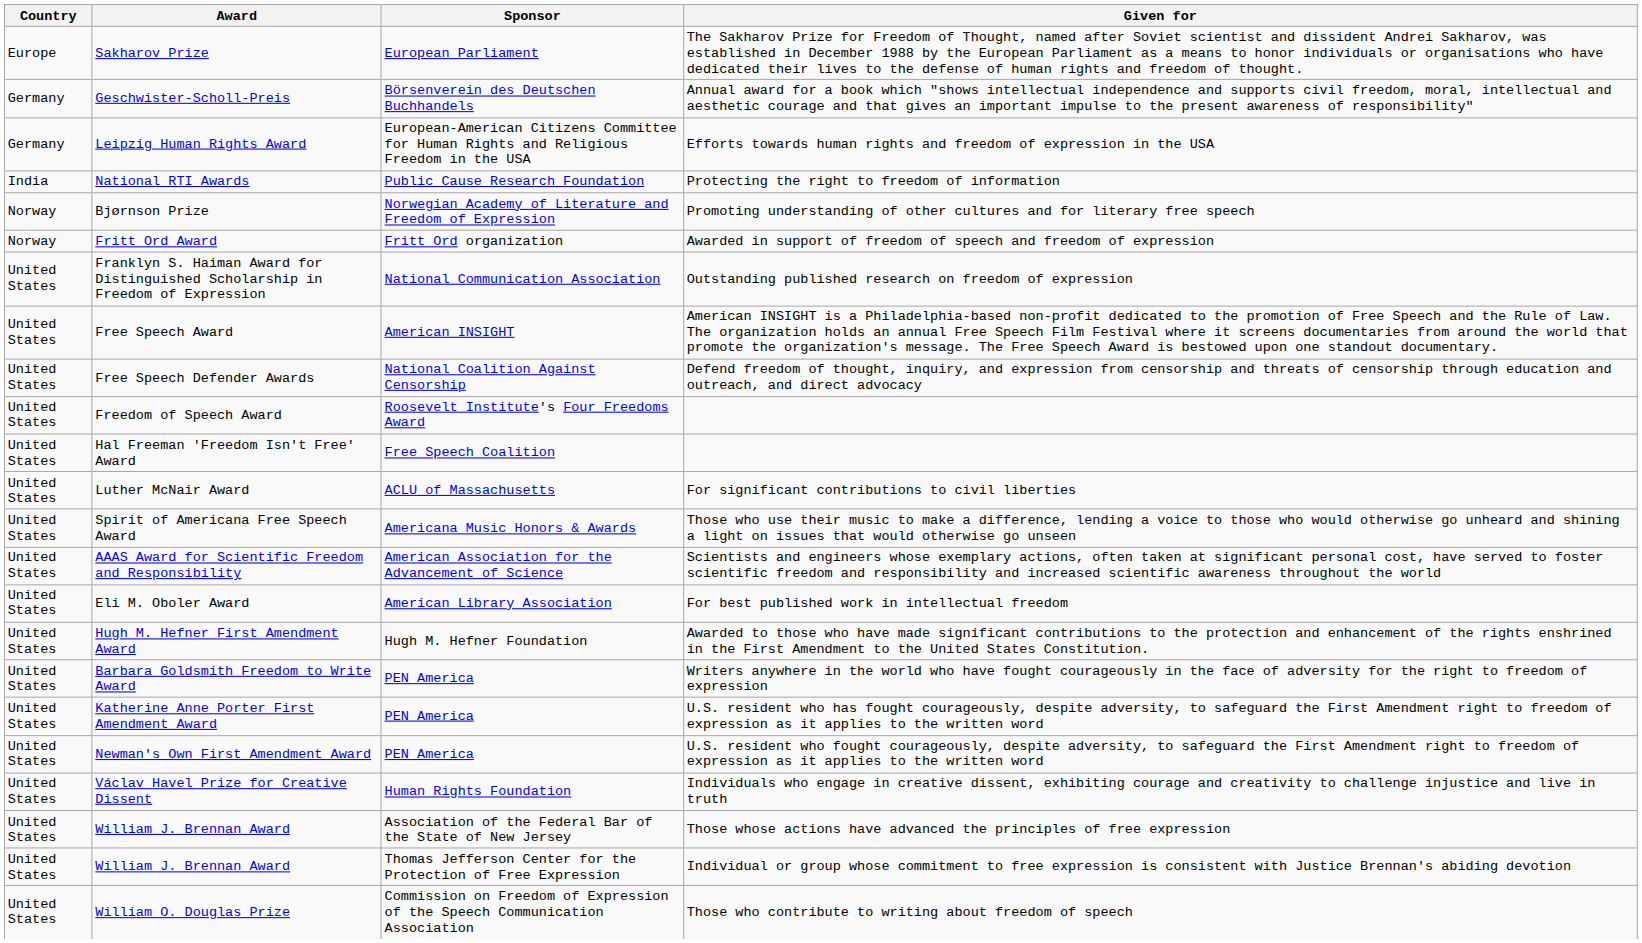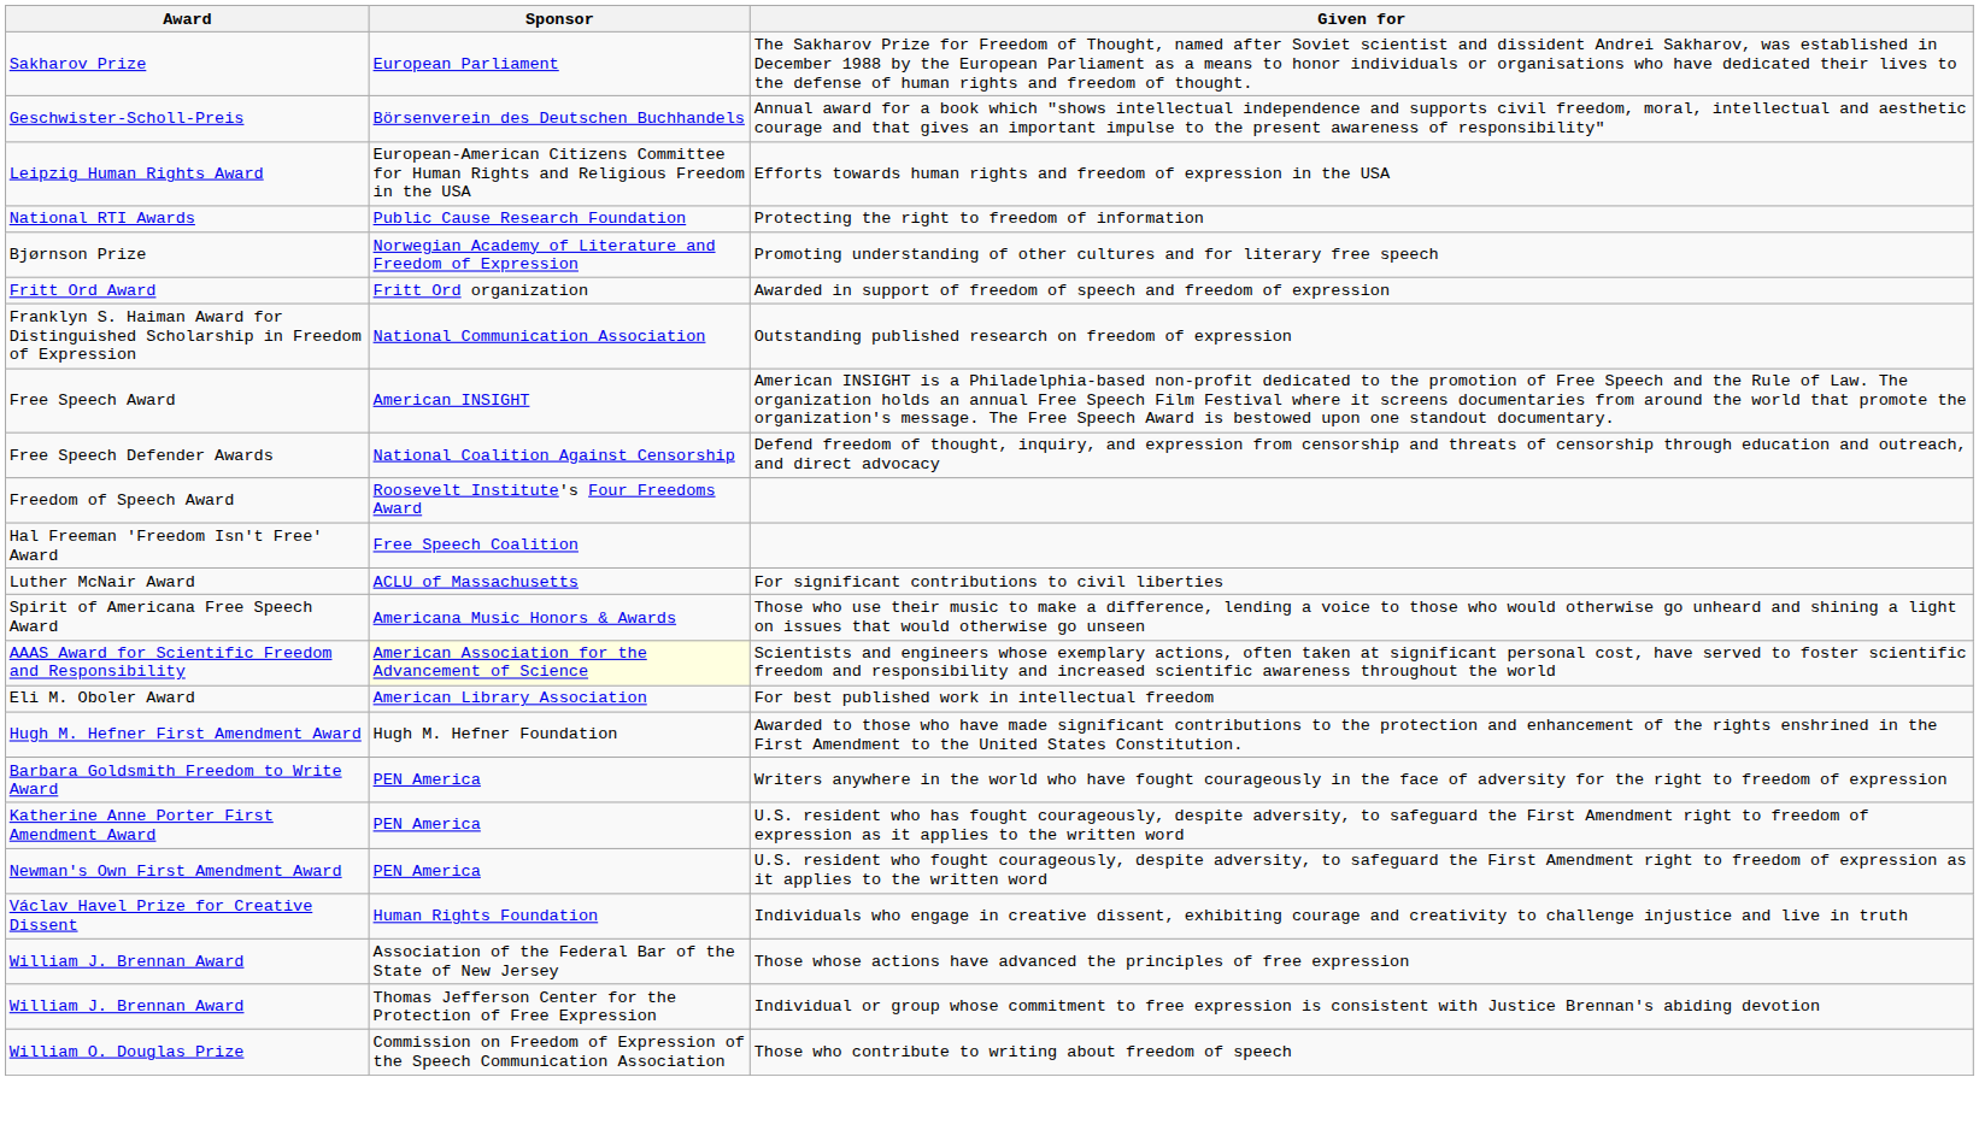 <table class="wikitable sortable">
 <tr>
-<th style="width:6em;">Country</th>
 <th>Award</th>
 <th>Sponsor</th>
 <th>Given for</th>
 </tr>
 <tr>
-<td>Europe</td>
 <td><a href='#'>Sakharov Prize</a></td>
 <td><a href='#'>European Parliament</a></td>
 <td>The Sakharov Prize for Freedom of Thought, named after Soviet scientist and dissident Andrei Sakharov, was established in December 1988 by the European Parliament as a means to honor individuals or organisations who have dedicated their lives to the defense of human rights and freedom of thought.</td>
 </tr>
 <tr>
-<td>Germany</td>
 <td><a href='#'>Geschwister-Scholl-Preis</a></td>
 <td><a href='#'>Börsenverein des Deutschen Buchhandels</a></td>
 <td>Annual award for a book which "shows intellectual independence and supports civil freedom, moral, intellectual and aesthetic courage and that gives an important impulse to the present awareness of responsibility"</td>
 </tr>
 <tr>
-<td>Germany</td>
 <td><a href='#'>Leipzig Human Rights Award</a></td>
 <td>European-American Citizens Committee for Human Rights and Religious Freedom in the USA</td>
 <td>Efforts towards human rights and freedom of expression in the USA</td>
 </tr>
 <tr>
-<td>India</td>
 <td><a href='#'>National RTI Awards</a></td>
 <td><a href='#'>Public Cause Research Foundation</a></td>
 <td>Protecting the right to freedom of information</td>
 </tr>
 <tr>
-<td>Norway</td>
 <td>Bjørnson Prize</td>
 <td><a href='#'>Norwegian Academy of Literature and Freedom of Expression</a></td>
 <td>Promoting understanding of other cultures and for literary free speech</td>
 </tr>
 <tr>
-<td>Norway</td>
 <td><a href='#'>Fritt Ord Award</a></td>
 <td><a href='#'>Fritt Ord</a> organization</td>
 <td>Awarded in support of freedom of speech and freedom of expression</td>
 </tr>
 <tr>
-<td>United States</td>
 <td>Franklyn S. Haiman Award for Distinguished Scholarship in Freedom of Expression</td>
 <td><a href='#'>National Communication Association</a></td>
 <td>Outstanding published research on freedom of expression</td>
 </tr>
 <tr>
-<td>United States</td>
 <td>Free Speech Award</td>
 <td><a href='#'>American INSIGHT</a></td>
 <td>American INSIGHT is a Philadelphia-based non-profit dedicated to the promotion of Free Speech and the Rule of Law. The organization holds an annual Free Speech Film Festival where it screens documentaries from around the world that promote the organization's message. The Free Speech Award is bestowed upon one standout documentary.</td>
 </tr>
 <tr>
-<td>United States</td>
 <td>Free Speech Defender Awards</td>
 <td><a href='#'>National Coalition Against Censorship</a></td>
 <td>Defend freedom of thought, inquiry, and expression from censorship and threats of censorship through education and outreach, and direct advocacy</td>
 </tr>
 <tr>
-<td>United States</td>
 <td>Freedom of Speech Award</td>
 <td><a href='#'>Roosevelt Institute</a>'s <a href='#'>Four Freedoms Award</a></td>
 <td></td>
 </tr>
 <tr>
-<td>United States</td>
 <td>Hal Freeman 'Freedom Isn't Free' Award</td>
 <td><a href='#'>Free Speech Coalition</a></td>
 <td></td>
 </tr>
 <tr>
-<td>United States</td>
 <td>Luther McNair Award</td>
 <td><a href='#'>ACLU of Massachusetts</a></td>
 <td>For significant contributions to civil liberties</td>
 </tr>
 <tr>
-<td>United States</td>
 <td>Spirit of Americana Free Speech Award</td>
 <td><a href='#'>Americana Music Honors & Awards</a></td>
 <td>Those who use their music to make a difference, lending a voice to those who would otherwise go unheard and shining a light on issues that would otherwise go unseen</td>
 </tr>
 <tr>
-<td>United States</td>
 <td><a href='#'>AAAS Award for Scientific Freedom and Responsibility</a></td>
-<td><a href='#'>American Association for the Advancement of Science</a></td>
+<td style="background: lightyellow;"><a href='#'>American Association for the Advancement of Science</a></td>
 <td>Scientists and engineers whose exemplary actions, often taken at significant personal cost, have served to foster scientific freedom and responsibility and increased scientific awareness throughout the world</td>
 </tr>
 <tr>
-<td>United States</td>
 <td>Eli M. Oboler Award</td>
 <td><a href='#'>American Library Association</a></td>
 <td>For best published work in intellectual freedom</td>
 </tr>
 <tr>
-<td>United States</td>
 <td><a href='#'>Hugh M. Hefner First Amendment Award</a></td>
 <td>Hugh M. Hefner Foundation</td>
 <td>Awarded to those who have made significant contributions to the protection and enhancement of the rights enshrined in the First Amendment to the United States Constitution.</td>
 </tr>
 <tr>
-<td>United States</td>
 <td><a href='#'>Barbara Goldsmith Freedom to Write Award</a></td>
 <td><a href='#'>PEN America</a></td>
 <td>Writers anywhere in the world who have fought courageously in the face of adversity for the right to freedom of expression</td>
 </tr>
 <tr>
-<td>United States</td>
 <td><a href='#'>Katherine Anne Porter First Amendment Award</a></td>
 <td><a href='#'>PEN America</a></td>
 <td>U.S. resident who has fought courageously, despite adversity, to safeguard the First Amendment right to freedom of expression as it applies to the written word</td>
 </tr>
 <tr>
-<td>United States</td>
 <td><a href='#'>Newman's Own First Amendment Award</a></td>
 <td><a href='#'>PEN America</a></td>
 <td>U.S. resident who fought courageously, despite adversity, to safeguard the First Amendment right to freedom of expression as it applies to the written word</td>
 </tr>
 <tr>
-<td>United States</td>
 <td><a href='#'>Václav Havel Prize for Creative Dissent</a></td>
 <td><a href='#'>Human Rights Foundation</a></td>
 <td>Individuals who engage in creative dissent, exhibiting courage and creativity to challenge injustice and live in truth</td>
 </tr>
 <tr>
-<td>United States</td>
 <td><a href='#'>William J. Brennan Award</a></td>
 <td>Association of the Federal Bar of the State of New Jersey</td>
 <td>Those whose actions have advanced the principles of free expression</td>
 </tr>
 <tr>
-<td>United States</td>
 <td><a href='#'>William J. Brennan Award</a></td>
 <td>Thomas Jefferson Center for the Protection of Free Expression</td>
 <td>Individual or group whose commitment to free expression is consistent with Justice Brennan's abiding devotion</td>
 </tr>
 <tr>
-<td>United States</td>
 <td><a href='#'>William O. Douglas Prize</a></td>
 <td>Commission on Freedom of Expression of the Speech Communication Association</td>
 <td>Those who contribute to writing about freedom of speech</td>
 </tr>
 </table>
